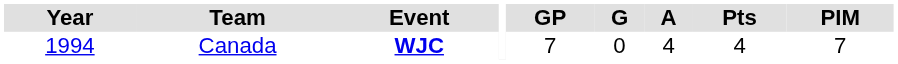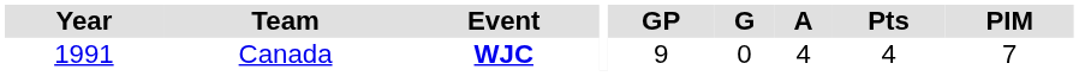 <table border="0" cellpadding="1" cellspacing="0" ID="Table3" style="text-align:center; width:40em">
 <tr ALIGN="center" bgcolor="#e0e0e0">
 <th>Year</th>
 <th>Team</th>
 <th>Event</th>
 <th rowspan="99" bgcolor="#ffffff"></th>
 <th>GP</th>
 <th>G</th>
 <th>A</th>
 <th>Pts</th>
 <th>PIM</th>
 </tr>
 <tr>
-<td><a href='#'>1994</a></td>
+<td><a href='#'>1991</a></td>
 <td><a href='#'>Canada</a></td>
 <td><strong><a href='#'>WJC</a></strong></td>
-<td>7</td>
+<td>9</td>
 <td>0</td>
 <td>4</td>
 <td>4</td>
 <td>7</td>
 </tr>
 </table>
